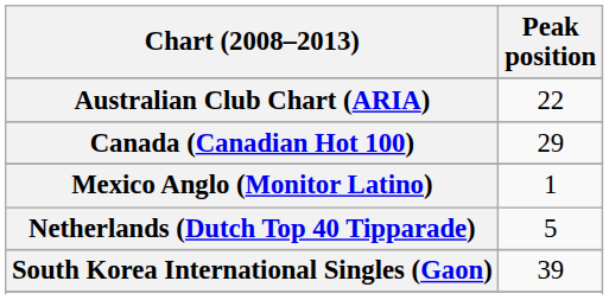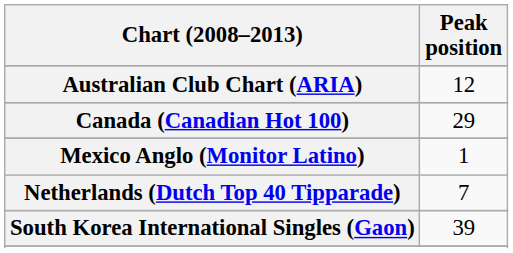 <table class="wikitable sortable plainrowheaders" style="text-align:center">
 <tr>
 <th>Chart (2008–2013)</th>
 <th>Peak<br>position</th>
 </tr>
 <tr>
 </tr>
 <tr>
 <th scope="row">Australian Club Chart (<a href='#'>ARIA</a>)<br></th>
-<td>22</td>
+<td>12</td>
 </tr>
 <tr>
 </tr>
 <tr>
 </tr>
 <tr>
 </tr>
 <tr>
 <th scope="row">Canada (<a href='#'>Canadian Hot 100</a>)</th>
 <td>29</td>
 </tr>
 <tr>
 </tr>
 <tr>
 </tr>
 <tr>
 </tr>
 <tr>
 <th scope="row">Mexico Anglo (<a href='#'>Monitor Latino</a>)</th>
 <td>1</td>
 </tr>
 <tr>
 <th scope="row">Netherlands (<a href='#'>Dutch Top 40 Tipparade</a>)</th>
-<td>5</td>
+<td>7</td>
 </tr>
 <tr>
 </tr>
 <tr>
 </tr>
 <tr>
 <th scope="row">South Korea International Singles (<a href='#'>Gaon</a>)</th>
 <td>39</td>
 </tr>
 <tr>
 </tr>
 <tr>
 </tr>
 <tr>
 </tr>
 <tr>
 </tr>
 <tr>
 </tr>
 <tr>
 </tr>
 </table>
